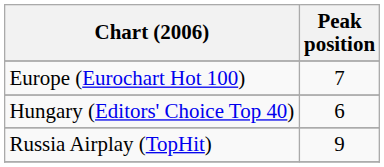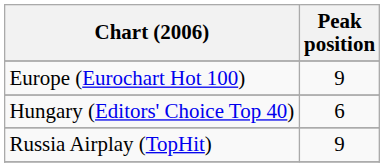 <table class="wikitable sortable">
 <tr>
 <th>Chart (2006)</th>
 <th>Peak<br>position</th>
 </tr>
 <tr>
 </tr>
 <tr>
 </tr>
 <tr>
 </tr>
 <tr>
 </tr>
 <tr>
 </tr>
 <tr>
 </tr>
 <tr>
 <td>Europe (<a href='#'>Eurochart Hot 100</a>)</td>
-<td align="center">7</td>
+<td align="center">9</td>
 </tr>
 <tr>
 </tr>
 <tr>
 </tr>
 <tr>
 </tr>
 <tr>
 </tr>
 <tr>
 <td>Hungary (<a href='#'>Editors' Choice Top 40</a>)</td>
 <td align="center">6</td>
 </tr>
 <tr>
 </tr>
 <tr>
 </tr>
 <tr>
 </tr>
 <tr>
 <td>Russia Airplay (<a href='#'>TopHit</a>)</td>
 <td align="center">9</td>
 </tr>
 <tr>
 </tr>
 <tr>
 </tr>
 <tr>
 </tr>
 <tr>
 </tr>
 <tr>
 </tr>
 <tr>
 </tr>
 </table>
